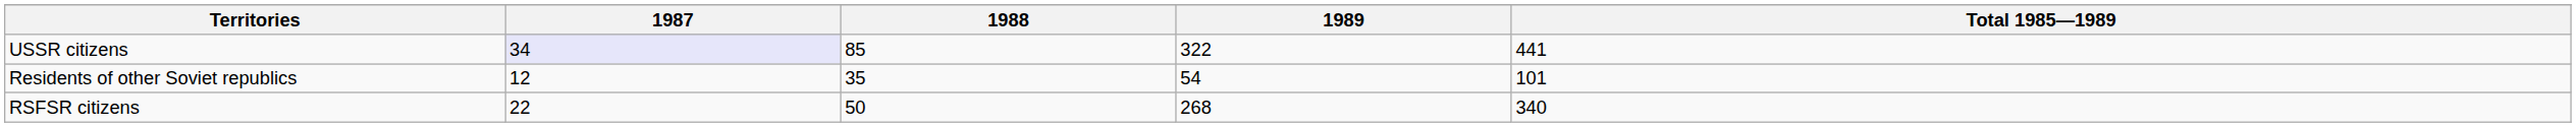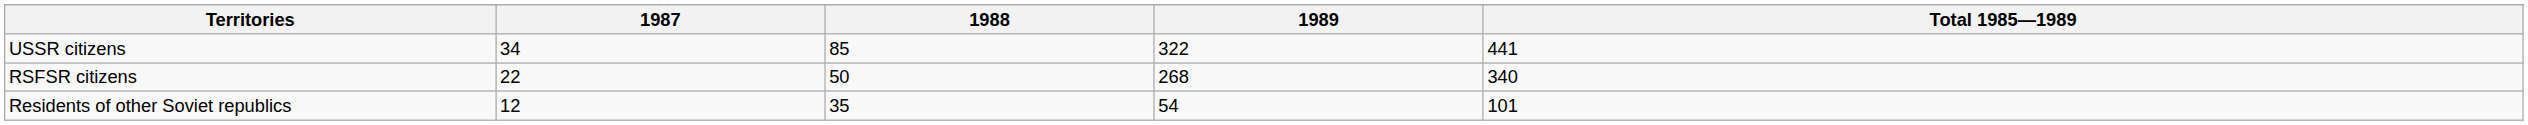 <table class="wikitable" width="100%" border="1" cellpadding="5" cellspacing="0" align="centre" style="font-size:90%;">
 <tr>
 </tr>
 <tr>
 <th width="380">Territories</th>
 <th>1987</th>
 <th>1988</th>
 <th>1989</th>
 <th>Total 1985—1989</th>
 </tr>
 <tr>
 <td>USSR citizens</td>
-<td style="background: lavender;">34</td>
+<td>34</td>
 <td>85</td>
 <td>322</td>
 <td>441</td>
+</tr>
+<tr>
+<td>RSFSR citizens</td>
+<td>22</td>
+<td>50</td>
+<td>268</td>
+<td>340</td>
 </tr>
 <tr>
 <td>Residents of other Soviet republics</td>
 <td>12</td>
 <td>35</td>
 <td>54</td>
 <td>101</td>
 </tr>
-<tr>
-<td>RSFSR citizens</td>
-<td>22</td>
-<td>50</td>
-<td>268</td>
-<td>340</td>
-</tr>
 </table>
